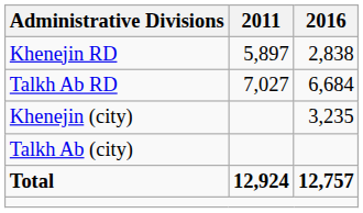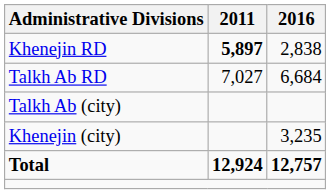 <table class="wikitable">
 <tr>
 <th>Administrative Divisions</th>
 <th>2011</th>
 <th>2016</th>
 </tr>
 <tr>
 <td><a href='#'>Khenejin RD</a></td>
-<td style="text-align: right;">5,897</td>
+<td style="text-align: right;"><strong>5,897</strong></td>
 <td style="text-align: right;">2,838</td>
 </tr>
 <tr>
 <td><a href='#'>Talkh Ab RD</a></td>
 <td style="text-align: right;">7,027</td>
 <td style="text-align: right;">6,684</td>
 </tr>
 <tr>
+<td><a href='#'>Talkh Ab</a> (city)</td>
+<td style="text-align: right;"></td>
+<td style="text-align: right;"></td>
+</tr>
+<tr>
 <td><a href='#'>Khenejin</a> (city)</td>
 <td style="text-align: right;"></td>
 <td style="text-align: right;">3,235</td>
-</tr>
-<tr>
-<td><a href='#'>Talkh Ab</a> (city)</td>
-<td style="text-align: right;"></td>
-<td style="text-align: right;"></td>
 </tr>
 <tr>
 <td><strong>Total</strong></td>
 <td style="text-align: right;"><strong>12,924</strong></td>
 <td style="text-align: right;"><strong>12,757</strong></td>
 </tr>
 <tr>
 <td colspan=3></td>
 </tr>
 </table>
